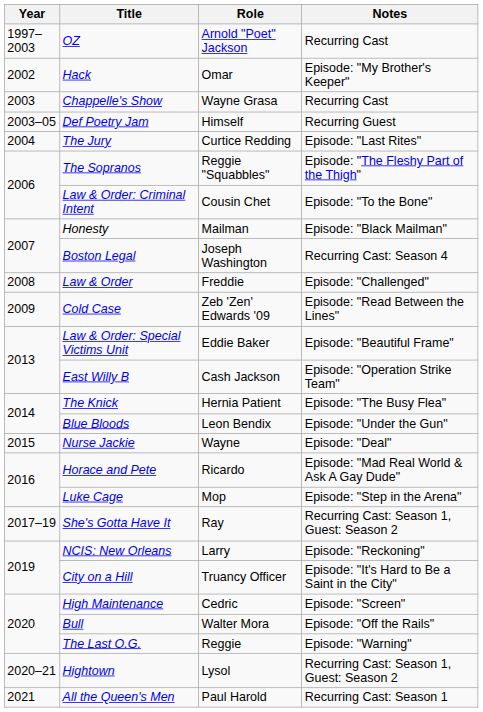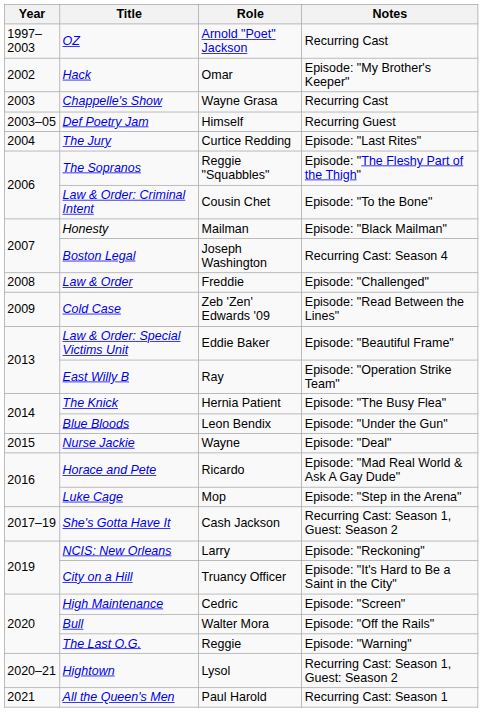 <table class="wikitable">
 <tr>
 <th>Year</th>
 <th>Title</th>
 <th>Role</th>
 <th>Notes</th>
 </tr>
 <tr>
 <td>1997–2003</td>
 <td><em><a href='#'>OZ</a></em></td>
 <td><a href='#'>Arnold "Poet" Jackson</a></td>
 <td>Recurring Cast</td>
 </tr>
 <tr>
 <td>2002</td>
 <td><em><a href='#'>Hack</a></em></td>
 <td>Omar</td>
 <td>Episode: "My Brother's Keeper"</td>
 </tr>
 <tr>
 <td>2003</td>
 <td><em><a href='#'>Chappelle's Show</a></em></td>
 <td>Wayne Grasa</td>
 <td>Recurring Cast</td>
 </tr>
 <tr>
 <td>2003–05</td>
 <td><em><a href='#'>Def Poetry Jam</a></em></td>
 <td>Himself</td>
 <td>Recurring Guest</td>
 </tr>
 <tr>
 <td>2004</td>
 <td><em><a href='#'>The Jury</a></em></td>
 <td>Curtice Redding</td>
 <td>Episode: "Last Rites"</td>
 </tr>
 <tr>
 <td rowspan="2">2006</td>
 <td><em><a href='#'>The Sopranos</a></em></td>
 <td>Reggie "Squabbles"</td>
 <td>Episode: "<a href='#'>The Fleshy Part of the Thigh</a>"</td>
 </tr>
 <tr>
 <td><em><a href='#'>Law & Order: Criminal Intent</a></em></td>
 <td>Cousin Chet</td>
 <td>Episode: "To the Bone"</td>
 </tr>
 <tr>
 <td rowspan="2">2007</td>
 <td><em>Honesty</em></td>
 <td>Mailman</td>
 <td>Episode: "Black Mailman"</td>
 </tr>
 <tr>
 <td><em><a href='#'>Boston Legal</a></em></td>
 <td>Joseph Washington</td>
 <td>Recurring Cast: Season 4</td>
 </tr>
 <tr>
 <td>2008</td>
 <td><em><a href='#'>Law & Order</a></em></td>
 <td>Freddie</td>
 <td>Episode: "Challenged"</td>
 </tr>
 <tr>
 <td>2009</td>
 <td><em><a href='#'>Cold Case</a></em></td>
 <td>Zeb 'Zen' Edwards '09</td>
 <td>Episode: "Read Between the Lines"</td>
 </tr>
 <tr>
 <td rowspan="2">2013</td>
 <td><em><a href='#'>Law & Order: Special Victims Unit</a></em></td>
 <td>Eddie Baker</td>
 <td>Episode: "Beautiful Frame"</td>
 </tr>
 <tr>
 <td><em><a href='#'>East Willy B</a></em></td>
-<td>Cash Jackson</td>
+<td>Ray</td>
 <td>Episode: "Operation Strike Team"</td>
 </tr>
 <tr>
 <td rowspan="2">2014</td>
 <td><em><a href='#'>The Knick</a></em></td>
 <td>Hernia Patient</td>
 <td>Episode: "The Busy Flea"</td>
 </tr>
 <tr>
 <td><em><a href='#'>Blue Bloods</a></em></td>
 <td>Leon Bendix</td>
 <td>Episode: "Under the Gun"</td>
 </tr>
 <tr>
 <td>2015</td>
 <td><em><a href='#'>Nurse Jackie</a></em></td>
 <td>Wayne</td>
 <td>Episode: "Deal"</td>
 </tr>
 <tr>
 <td rowspan="2">2016</td>
 <td><em><a href='#'>Horace and Pete</a></em></td>
 <td>Ricardo</td>
 <td>Episode: "Mad Real World & Ask A Gay Dude"</td>
 </tr>
 <tr>
 <td><em><a href='#'>Luke Cage</a></em></td>
 <td>Mop</td>
 <td>Episode: "Step in the Arena"</td>
 </tr>
 <tr>
 <td>2017–19</td>
 <td><em><a href='#'>She's Gotta Have It</a></em></td>
-<td>Ray</td>
+<td>Cash Jackson</td>
 <td>Recurring Cast: Season 1, Guest: Season 2</td>
 </tr>
 <tr>
 <td rowspan="2">2019</td>
 <td><em><a href='#'>NCIS: New Orleans</a></em></td>
 <td>Larry</td>
 <td>Episode: "Reckoning"</td>
 </tr>
 <tr>
 <td><em><a href='#'>City on a Hill</a></em></td>
 <td>Truancy Officer</td>
 <td>Episode: "It's Hard to Be a Saint in the City"</td>
 </tr>
 <tr>
 <td rowspan="3">2020</td>
 <td><em><a href='#'>High Maintenance</a></em></td>
 <td>Cedric</td>
 <td>Episode: "Screen"</td>
 </tr>
 <tr>
 <td><em><a href='#'>Bull</a></em></td>
 <td>Walter Mora</td>
 <td>Episode: "Off the Rails"</td>
 </tr>
 <tr>
 <td><em><a href='#'>The Last O.G.</a></em></td>
 <td>Reggie</td>
 <td>Episode: "Warning"</td>
 </tr>
 <tr>
 <td>2020–21</td>
 <td><em><a href='#'>Hightown</a></em></td>
 <td>Lysol</td>
 <td>Recurring Cast: Season 1, Guest: Season 2</td>
 </tr>
 <tr>
 <td>2021</td>
 <td><em><a href='#'>All the Queen's Men</a></em></td>
 <td>Paul Harold</td>
 <td>Recurring Cast: Season 1</td>
 </tr>
 </table>
